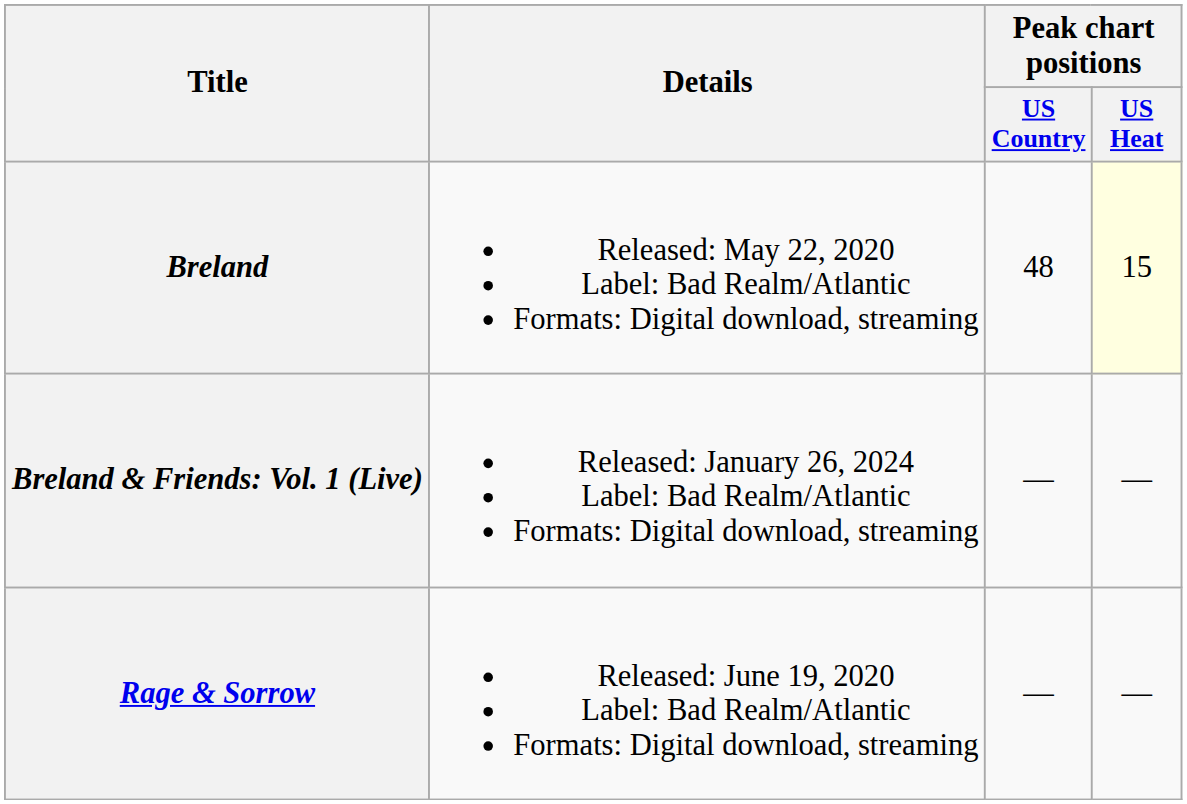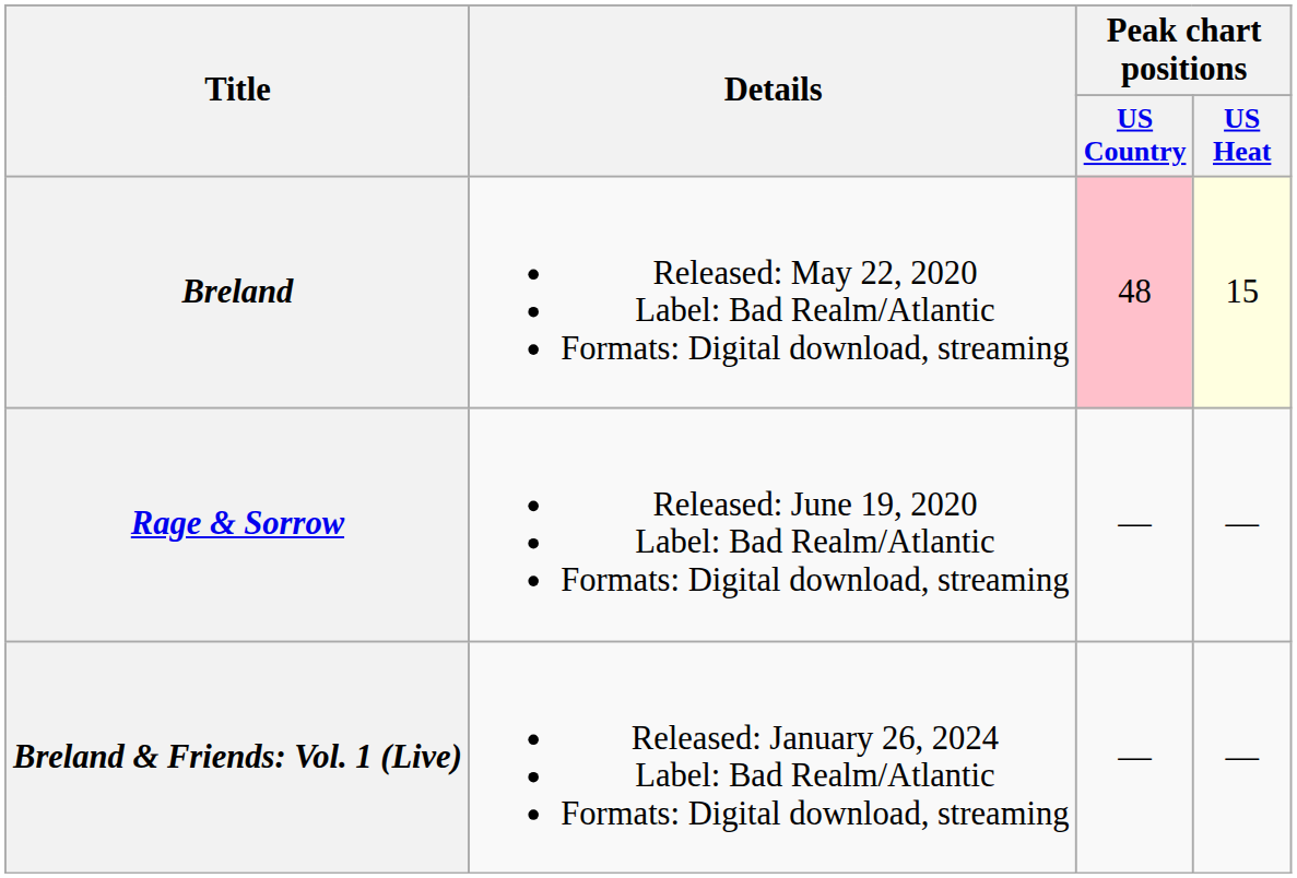 <table class="wikitable plainrowheaders" style="text-align:center;">
 <tr>
 <th scope="col" rowspan="2">Title</th>
 <th scope="col" rowspan="2">Details</th>
 <th scope="col" colspan="2">Peak chart positions</th>
 </tr>
 <tr>
 <th scope="col" style="width:3em;font-size:85%;"><a href='#'>US<br>Country</a><br></th>
 <th scope="col" style="width:3em;font-size:85%;"><a href='#'>US<br>Heat</a><br></th>
 </tr>
 <tr>
 <th scope="row"><em>Breland</em></th>
 <td><br><ul><li>Released: May 22, 2020</li><li>Label: Bad Realm/Atlantic</li><li>Formats: Digital download, streaming</li></ul></td>
-<td>48</td>
+<td style="background: pink;">48</td>
 <td style="background: lightyellow;">15</td>
+</tr>
+<tr>
+<th scope="row"><em><a href='#'>Rage & Sorrow</a></em></th>
+<td><br><ul><li>Released: June 19, 2020</li><li>Label: Bad Realm/Atlantic</li><li>Formats: Digital download, streaming</li></ul></td>
+<td>—</td>
+<td>—</td>
 </tr>
 <tr>
 <th scope="row"><em>Breland & Friends: Vol. 1 (Live)</em></th>
 <td><br><ul><li>Released: January 26, 2024</li><li>Label: Bad Realm/Atlantic</li><li>Formats: Digital download, streaming</li></ul></td>
 <td>—</td>
 <td>—</td>
 </tr>
-<tr>
-<th scope="row"><em><a href='#'>Rage & Sorrow</a></em></th>
-<td><br><ul><li>Released: June 19, 2020</li><li>Label: Bad Realm/Atlantic</li><li>Formats: Digital download, streaming</li></ul></td>
-<td>—</td>
-<td>—</td>
-</tr>
 </table>
